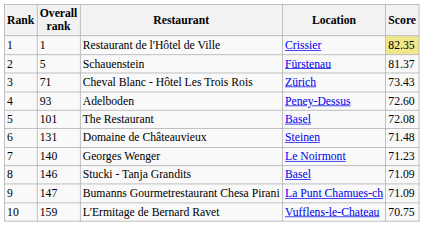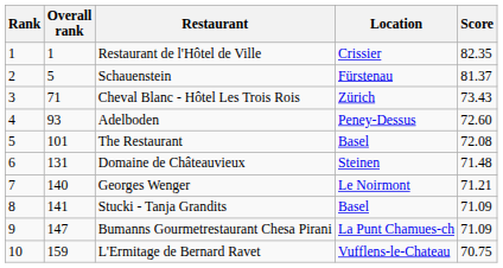 <table class="wikitable" style="text-align: left;">
 <tr>
 <th>Rank</th>
 <th>Overall<br>rank</th>
 <th>Restaurant</th>
 <th>Location</th>
 <th>Score</th>
 </tr>
 <tr>
 <td>1</td>
 <td>1</td>
 <td>Restaurant de l'Hôtel de Ville</td>
 <td><a href='#'>Crissier</a></td>
-<td style="background: khaki;">82.35</td>
+<td>82.35</td>
 </tr>
 <tr>
 <td>2</td>
 <td>5</td>
 <td>Schauenstein</td>
 <td><a href='#'>Fürstenau</a></td>
 <td>81.37</td>
 </tr>
 <tr>
 <td>3</td>
 <td>71</td>
 <td>Cheval Blanc - Hôtel Les Trois Rois</td>
 <td><a href='#'>Zürich</a></td>
 <td>73.43</td>
 </tr>
 <tr>
 <td>4</td>
 <td>93</td>
 <td>Adelboden</td>
 <td><a href='#'>Peney-Dessus</a></td>
 <td>72.60</td>
 </tr>
 <tr>
 <td>5</td>
 <td>101</td>
 <td>The Restaurant</td>
 <td><a href='#'>Basel</a></td>
 <td>72.08</td>
 </tr>
 <tr>
 <td>6</td>
 <td>131</td>
 <td>Domaine de Châteauvieux</td>
 <td><a href='#'>Steinen</a></td>
 <td>71.48</td>
 </tr>
 <tr>
 <td>7</td>
 <td>140</td>
 <td>Georges Wenger</td>
 <td><a href='#'>Le Noirmont</a></td>
-<td>71.23</td>
+<td>71.21</td>
 </tr>
 <tr>
 <td>8</td>
-<td>146</td>
+<td>141</td>
 <td>Stucki - Tanja Grandits</td>
 <td><a href='#'>Basel</a></td>
 <td>71.09</td>
 </tr>
 <tr>
 <td>9</td>
 <td>147</td>
 <td>Bumanns Gourmetrestaurant Chesa Pirani</td>
 <td><a href='#'>La Punt Chamues-ch</a></td>
 <td>71.09</td>
 </tr>
 <tr>
 <td>10</td>
 <td>159</td>
 <td>L'Ermitage de Bernard Ravet</td>
 <td><a href='#'>Vufflens-le-Chateau</a></td>
 <td>70.75</td>
 </tr>
 </table>
